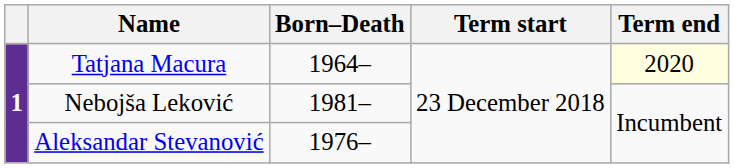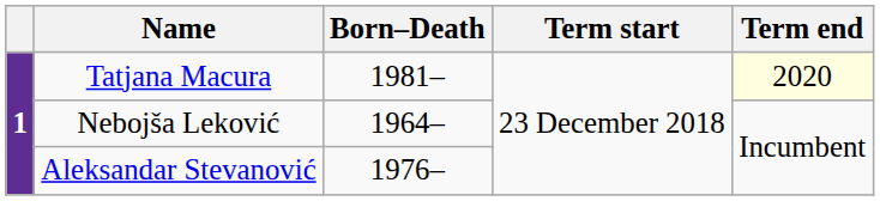 <table class="wikitable" style="text-align:center">
 <tr>
 <th></th>
 <th>Name</th>
 <th>Born–Death</th>
 <th>Term start</th>
 <th>Term end</th>
 </tr>
 <tr>
 <th rowspan="3" style="background:#5D2D91; color:white;">1</th>
 <td><a href='#'>Tatjana Macura</a></td>
-<td>1964–</td>
+<td>1981–</td>
 <td rowspan="3">23 December 2018</td>
 <td style="background: lightyellow;">2020</td>
 </tr>
 <tr>
 <td>Nebojša Leković</td>
-<td>1981–</td>
+<td>1964–</td>
 <td rowspan="2">Incumbent</td>
 </tr>
 <tr>
 <td><a href='#'>Aleksandar Stevanović</a></td>
 <td>1976–</td>
 </tr>
 </table>
